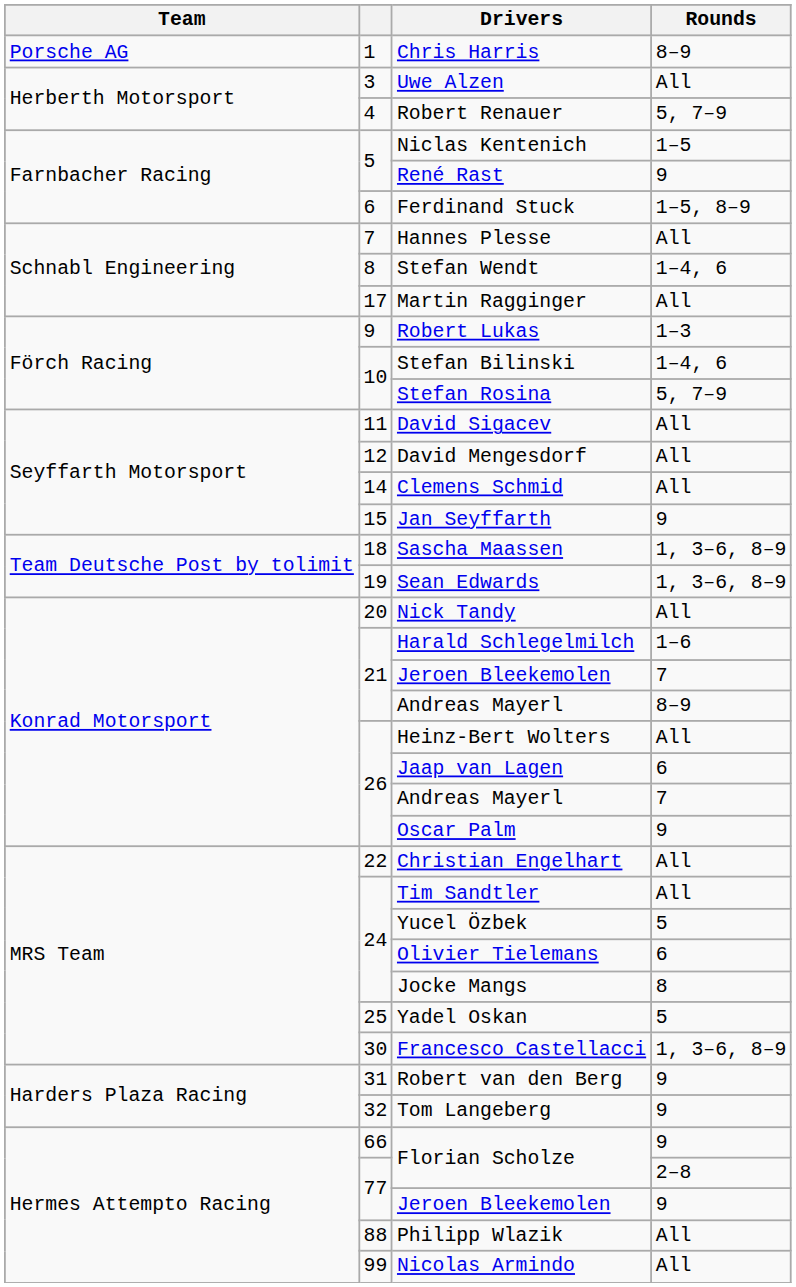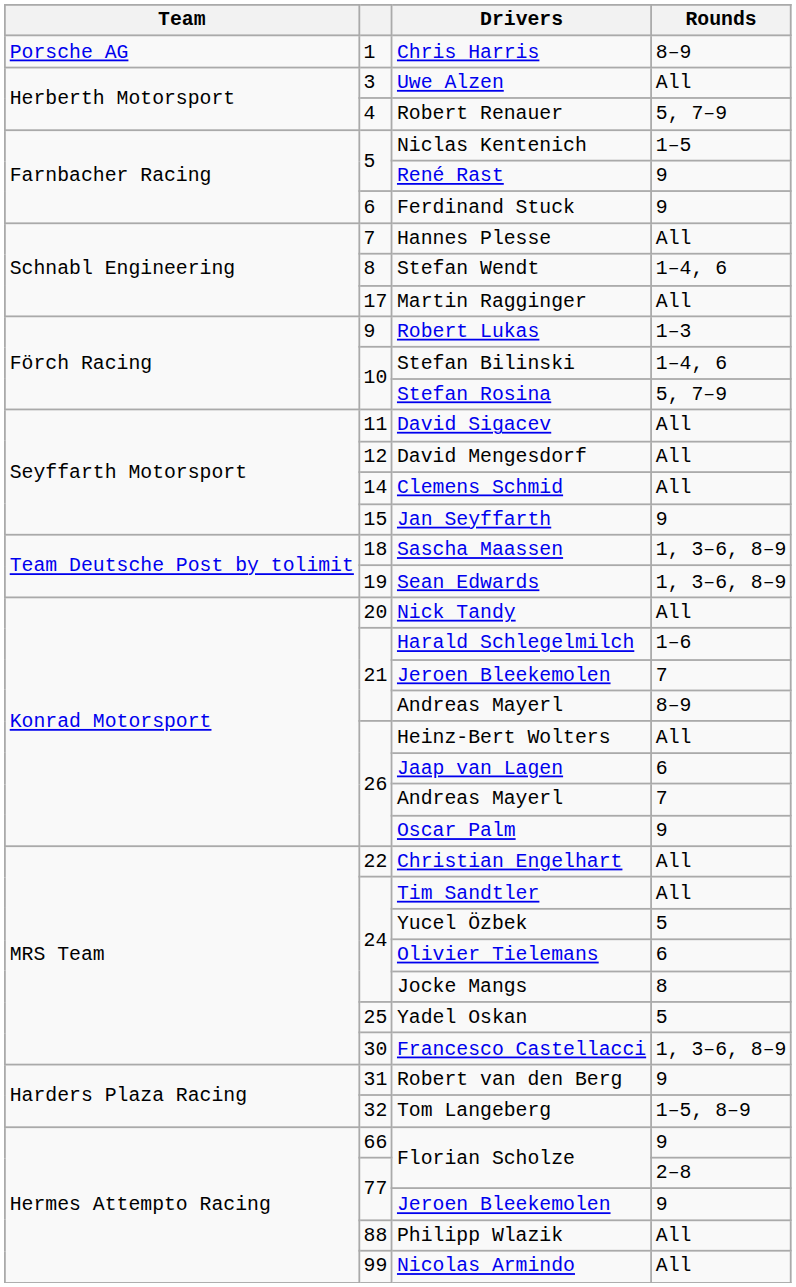 <table class="wikitable" style="font-size: 85%;">
 <tr>
 <th>Team</th>
 <th></th>
 <th>Drivers</th>
 <th>Rounds</th>
 </tr>
 <tr>
 <td> <a href='#'>Porsche AG</a></td>
 <td>1</td>
 <td> <a href='#'>Chris Harris</a></td>
 <td>8–9</td>
 </tr>
 <tr>
 <td rowspan=2> Herberth Motorsport</td>
 <td>3</td>
 <td> <a href='#'>Uwe Alzen</a></td>
 <td>All</td>
 </tr>
 <tr>
 <td>4</td>
 <td> Robert Renauer</td>
 <td>5, 7–9</td>
 </tr>
 <tr>
 <td rowspan=3> Farnbacher Racing</td>
 <td rowspan=2>5</td>
 <td> Niclas Kentenich</td>
 <td>1–5</td>
 </tr>
 <tr>
 <td> <a href='#'>René Rast</a></td>
 <td>9</td>
 </tr>
 <tr>
 <td>6</td>
 <td> Ferdinand Stuck</td>
-<td>1–5, 8–9</td>
+<td>9</td>
 </tr>
 <tr>
 <td rowspan=3> Schnabl Engineering</td>
 <td>7</td>
 <td> Hannes Plesse</td>
 <td>All</td>
 </tr>
 <tr>
 <td>8</td>
 <td> Stefan Wendt</td>
 <td>1–4, 6</td>
 </tr>
 <tr>
 <td>17</td>
 <td> Martin Ragginger</td>
 <td>All</td>
 </tr>
 <tr>
 <td rowspan=3> Förch Racing</td>
 <td>9</td>
 <td> <a href='#'>Robert Lukas</a></td>
 <td>1–3</td>
 </tr>
 <tr>
 <td rowspan=2>10</td>
 <td> Stefan Bilinski</td>
 <td>1–4, 6</td>
 </tr>
 <tr>
 <td> <a href='#'>Stefan Rosina</a></td>
 <td>5, 7–9</td>
 </tr>
 <tr>
 <td rowspan=4> Seyffarth Motorsport</td>
 <td>11</td>
 <td> <a href='#'>David Sigacev</a></td>
 <td>All</td>
 </tr>
 <tr>
 <td>12</td>
 <td> David Mengesdorf</td>
 <td>All</td>
 </tr>
 <tr>
 <td>14</td>
 <td> <a href='#'>Clemens Schmid</a></td>
 <td>All</td>
 </tr>
 <tr>
 <td>15</td>
 <td> <a href='#'>Jan Seyffarth</a></td>
 <td>9</td>
 </tr>
 <tr>
 <td rowspan=2> <a href='#'>Team Deutsche Post by tolimit</a></td>
 <td>18</td>
 <td> <a href='#'>Sascha Maassen</a></td>
 <td>1, 3–6, 8–9</td>
 </tr>
 <tr>
 <td>19</td>
 <td> <a href='#'>Sean Edwards</a></td>
 <td>1, 3–6, 8–9</td>
 </tr>
 <tr>
 <td rowspan=8> <a href='#'>Konrad Motorsport</a></td>
 <td>20</td>
 <td> <a href='#'>Nick Tandy</a></td>
 <td>All</td>
 </tr>
 <tr>
 <td rowspan=3>21</td>
 <td> <a href='#'>Harald Schlegelmilch</a></td>
 <td>1–6</td>
 </tr>
 <tr>
 <td> <a href='#'>Jeroen Bleekemolen</a></td>
 <td>7</td>
 </tr>
 <tr>
 <td> Andreas Mayerl</td>
 <td>8–9</td>
 </tr>
 <tr>
 <td rowspan=4>26</td>
 <td> Heinz-Bert Wolters</td>
 <td>All</td>
 </tr>
 <tr>
 <td> <a href='#'>Jaap van Lagen</a></td>
 <td>6</td>
 </tr>
 <tr>
 <td> Andreas Mayerl</td>
 <td>7</td>
 </tr>
 <tr>
 <td> <a href='#'>Oscar Palm</a></td>
 <td>9</td>
 </tr>
 <tr>
 <td rowspan=7> MRS Team</td>
 <td>22</td>
 <td> <a href='#'>Christian Engelhart</a></td>
 <td>All</td>
 </tr>
 <tr>
 <td rowspan=4>24</td>
 <td> <a href='#'>Tim Sandtler</a></td>
 <td>All</td>
 </tr>
 <tr>
 <td> Yucel Özbek</td>
 <td>5</td>
 </tr>
 <tr>
 <td> <a href='#'>Olivier Tielemans</a></td>
 <td>6</td>
 </tr>
 <tr>
 <td> Jocke Mangs</td>
 <td>8</td>
 </tr>
 <tr>
 <td>25</td>
 <td> Yadel Oskan</td>
 <td>5</td>
 </tr>
 <tr>
 <td>30</td>
 <td> <a href='#'>Francesco Castellacci</a></td>
 <td>1, 3–6, 8–9</td>
 </tr>
 <tr>
 <td rowspan=2> Harders Plaza Racing</td>
 <td>31</td>
 <td> Robert van den Berg</td>
 <td>9</td>
 </tr>
 <tr>
 <td>32</td>
 <td> Tom Langeberg</td>
-<td>9</td>
+<td>1–5, 8–9</td>
 </tr>
 <tr>
 <td rowspan=5> Hermes Attempto Racing</td>
 <td>66</td>
 <td rowspan=2> Florian Scholze</td>
 <td>9</td>
 </tr>
 <tr>
 <td rowspan=2>77</td>
 <td>2–8</td>
 </tr>
 <tr>
 <td> <a href='#'>Jeroen Bleekemolen</a></td>
 <td>9</td>
 </tr>
 <tr>
 <td>88</td>
 <td> Philipp Wlazik</td>
 <td>All</td>
 </tr>
 <tr>
 <td>99</td>
 <td> <a href='#'>Nicolas Armindo</a></td>
 <td>All</td>
 </tr>
 </table>
